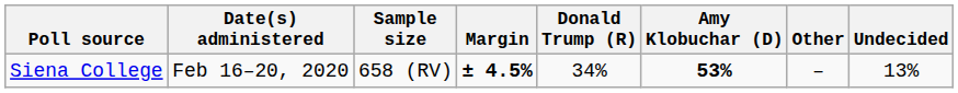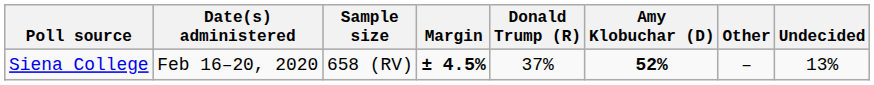 <table class="wikitable" style="font-size:90%;text-align:center;">
 <tr valign=bottom style="font-size:90%;">
 <th>Poll source</th>
 <th>Date(s)<br>administered</th>
 <th>Sample<br>size</th>
 <th>Margin<br></th>
 <th>Donald<br>Trump (R)</th>
 <th>Amy<br>Klobuchar (D)</th>
 <th>Other</th>
 <th>Undecided</th>
 </tr>
 <tr>
 <td style="text-align:left;"><a href='#'>Siena College</a></td>
 <td>Feb 16–20, 2020</td>
 <td>658 (RV)</td>
 <td><strong>± 4.5%</strong></td>
-<td>34%</td>
-<td><strong>53%</strong></td>
+<td>37%</td>
+<td><strong>52%</strong></td>
 <td>–</td>
 <td>13%</td>
 </tr>
 </table>
